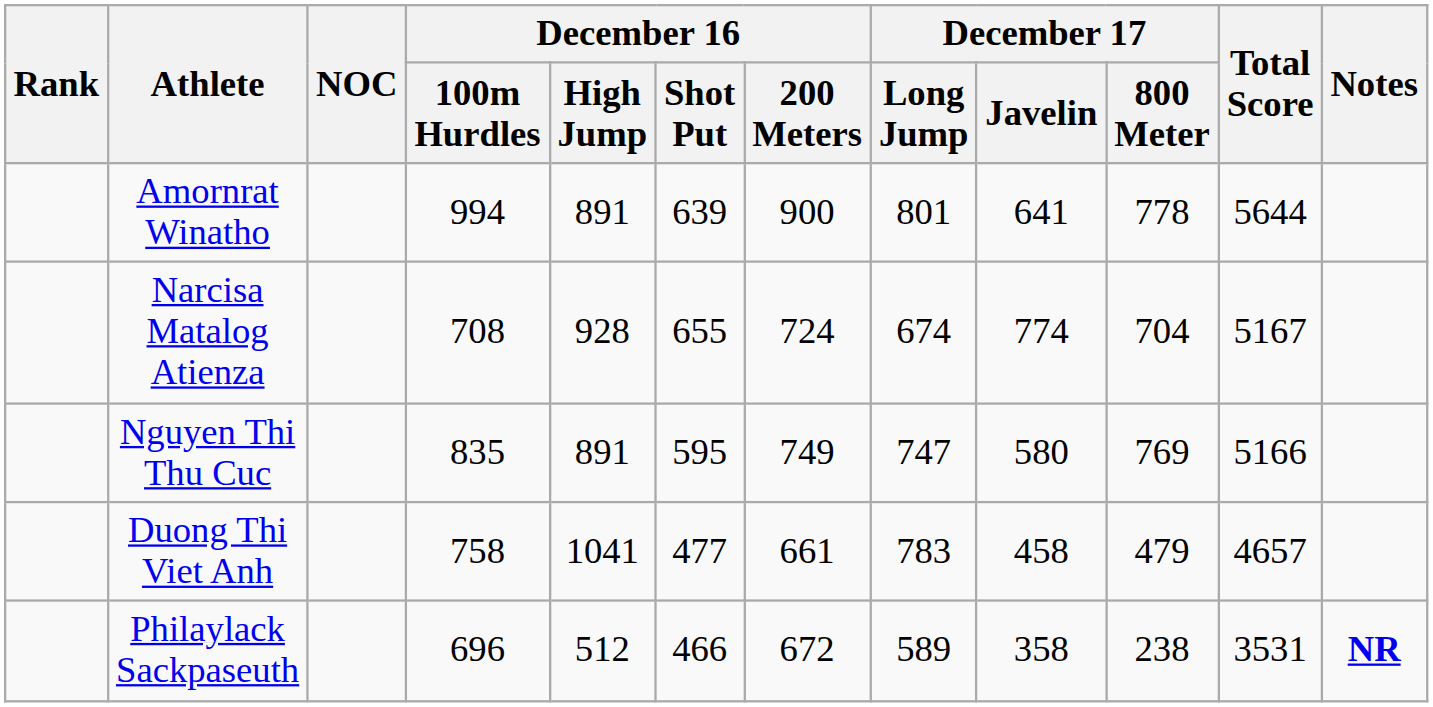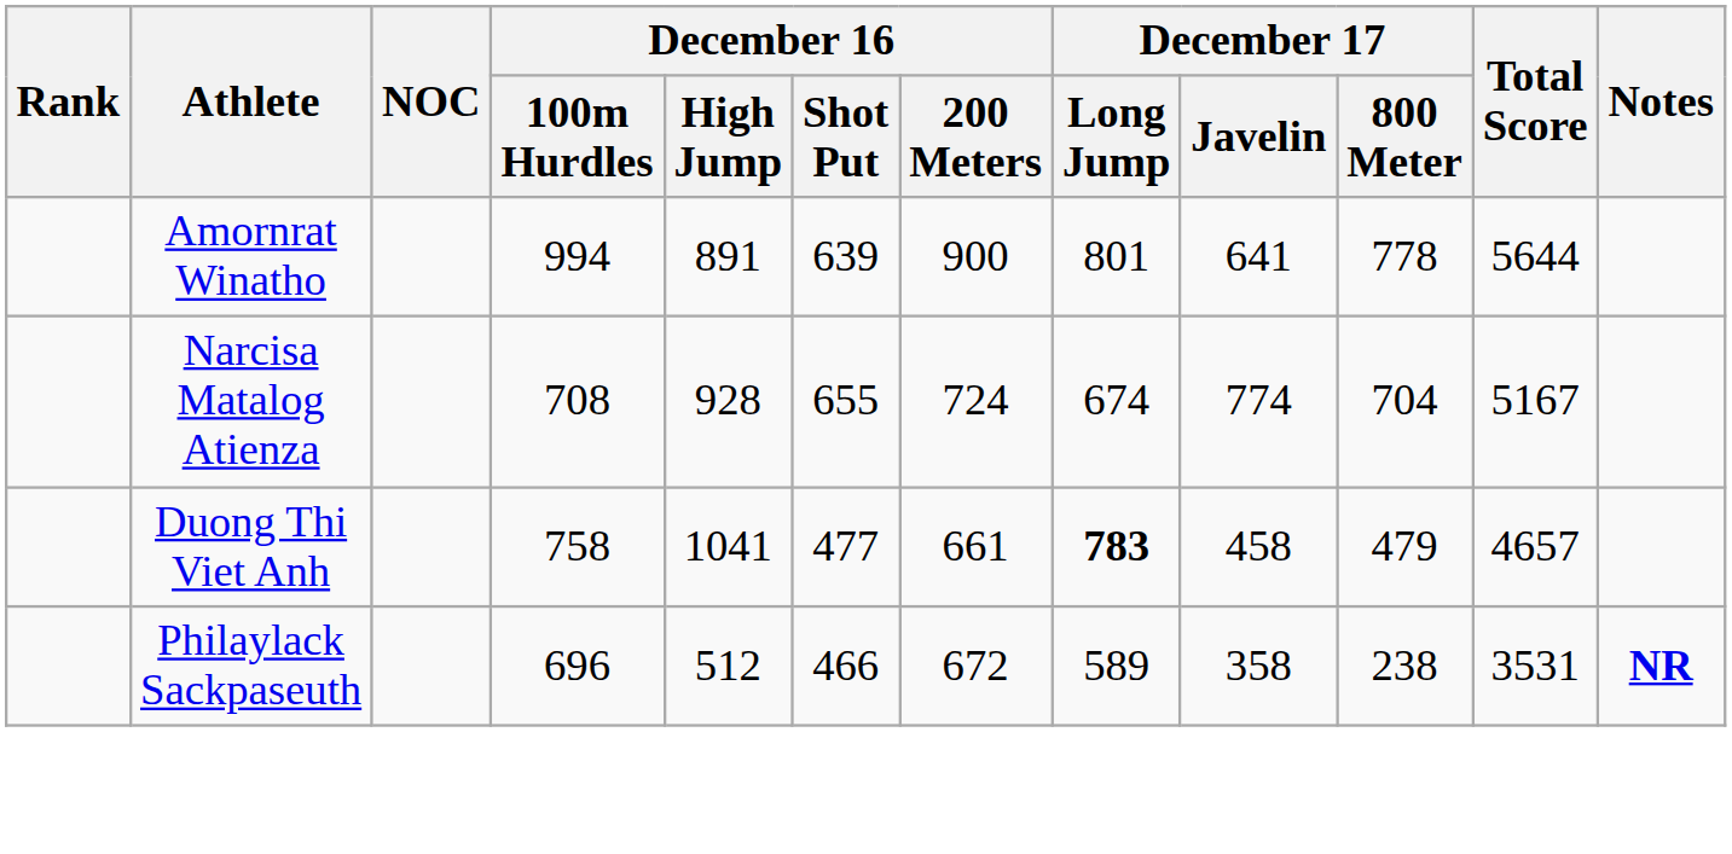 <table class=wikitable style="text-align:center">
 <tr>
 <th rowspan=2 width=20>Rank</th>
 <th rowspan=2 width=180>Athlete</th>
 <th rowspan=2 width=75>NOC</th>
 <th colspan=4>December 16</th>
 <th colspan=3>December 17</th>
 <th rowspan=2 width=40>Total<br>Score</th>
 <th rowspan=2 width=40>Notes</th>
 </tr>
 <tr>
 <th width=50>100m Hurdles</th>
 <th width=50>High Jump</th>
 <th width=50>Shot Put</th>
 <th width=50>200 Meters</th>
 <th width=50>Long Jump</th>
 <th width=50>Javelin</th>
 <th width=50>800 Meter</th>
 </tr>
 <tr>
 <td></td>
 <td><a href='#'>Amornrat Winatho</a></td>
 <td></td>
 <td>994</td>
 <td>891</td>
 <td>639</td>
 <td>900</td>
 <td>801</td>
 <td>641</td>
 <td>778</td>
 <td>5644</td>
 <td></td>
 </tr>
 <tr>
 <td></td>
 <td><a href='#'>Narcisa Matalog Atienza</a></td>
 <td></td>
 <td>708</td>
 <td>928</td>
 <td>655</td>
 <td>724</td>
 <td>674</td>
 <td>774</td>
 <td>704</td>
 <td>5167</td>
 <td></td>
 </tr>
 <tr>
 <td></td>
-<td><a href='#'>Nguyen Thi Thu Cuc</a></td>
-<td></td>
-<td>835</td>
-<td>891</td>
-<td>595</td>
-<td>749</td>
-<td>747</td>
-<td>580</td>
-<td>769</td>
-<td>5166</td>
-<td></td>
-</tr>
-<tr>
-<td></td>
 <td><a href='#'>Duong Thi Viet Anh</a></td>
 <td></td>
 <td>758</td>
 <td>1041</td>
 <td>477</td>
 <td>661</td>
-<td>783</td>
+<td><strong>783</strong></td>
 <td>458</td>
 <td>479</td>
 <td>4657</td>
 <td></td>
 </tr>
 <tr>
 <td></td>
 <td><a href='#'>Philaylack Sackpaseuth</a></td>
 <td></td>
 <td>696</td>
 <td>512</td>
 <td>466</td>
 <td>672</td>
 <td>589</td>
 <td>358</td>
 <td>238</td>
 <td>3531</td>
 <td><strong><a href='#'>NR</a></strong></td>
 </tr>
 </table>
